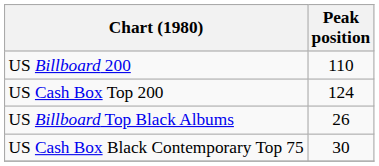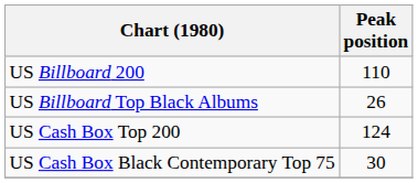 <table class="wikitable sortable plainrowheaders" style="text-align:center">
 <tr>
 <th align="left">Chart (1980)</th>
 <th align="center">Peak<br>position</th>
 </tr>
 <tr>
 <td align="left">US <a href='#'><em>Billboard</em> 200</a></td>
 <td align="center">110</td>
 </tr>
 <tr>
+<td align="left">US <a href='#'><em>Billboard</em> Top Black Albums</a></td>
+<td align="center">26</td>
+</tr>
+<tr>
 <td align="left">US <a href='#'>Cash Box</a> Top 200 </td>
 <td align="center">124</td>
-</tr>
-<tr>
-<td align="left">US <a href='#'><em>Billboard</em> Top Black Albums</a></td>
-<td align="center">26</td>
 </tr>
 <tr>
 <td align="left">US <a href='#'>Cash Box</a> Black Contemporary Top 75 </td>
 <td align="center">30</td>
 </tr>
 <tr>
 </tr>
 </table>
